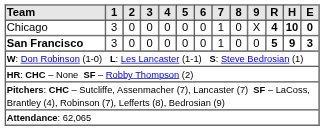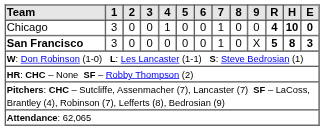 <table border=1 cellspacing=0 width=450 style="margin-left:3em;">
 <tr style="text-align:center; background-color:#e6e6e6;">
 <th align=left width=28%>Team</th>
 <th width=5%>1</th>
 <th width=5%>2</th>
 <th width=5%>3</th>
 <th width=5%>4</th>
 <th width=5%>5</th>
 <th width=5%>6</th>
 <th width=5%>7</th>
 <th width=5%>8</th>
 <th width=5%>9</th>
 <th width=5%>R</th>
 <th width=5%>H</th>
 <th width=5%>E</th>
 </tr>
 <tr style="text-align:center;">
 <td align=left>Chicago</td>
 <td>3</td>
 <td>0</td>
 <td>0</td>
-<td>0</td>
+<td>1</td>
 <td>0</td>
 <td>0</td>
 <td>1</td>
 <td>0</td>
-<td>X</td>
+<td>0</td>
 <td><strong>4</strong></td>
 <td><strong>10</strong></td>
 <td><strong>0</strong></td>
 </tr>
 <tr style="text-align:center;">
 <td align=left><strong>San Francisco</strong></td>
 <td>3</td>
 <td>0</td>
 <td>0</td>
 <td>0</td>
 <td>0</td>
 <td>0</td>
 <td>1</td>
 <td>0</td>
-<td>0</td>
+<td>X</td>
 <td><strong>5</strong></td>
-<td><strong>9</strong></td>
+<td><strong>8</strong></td>
 <td><strong>3</strong></td>
 </tr>
 <tr style="text-align:left;">
 <td colspan=13><small><strong>W</strong>: <a href='#'>Don Robinson</a> (1-0)   <strong>L</strong>: <a href='#'>Les Lancaster</a> (1-1)   <strong>S</strong>: <a href='#'>Steve Bedrosian</a> (1)</small></td>
 </tr>
 <tr style="text-align:left;">
 <td colspan=13><small><strong>HR</strong>: <strong>CHC</strong> – None  <strong>SF</strong> – <a href='#'>Robby Thompson</a> (2)</small></td>
 </tr>
 <tr style="text-align:left;">
 <td colspan=13><small><strong>Pitchers</strong>: <strong>CHC</strong> – Sutcliffe, Assenmacher (7), Lancaster (7)  <strong>SF</strong> – LaCoss, Brantley (4), Robinson (7), Lefferts (8), Bedrosian (9)</small></td>
 </tr>
 <tr style="text-align:left;">
 <td colspan=13><small><strong>Attendance</strong>: 62,065</small></td>
 </tr>
 </table>
